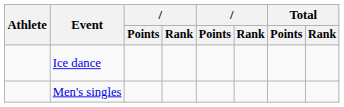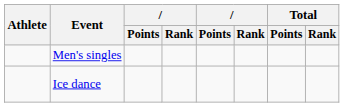 <table class="wikitable" style="font-size:90%; text-align:center">
 <tr>
 <th rowspan=2>Athlete</th>
 <th rowspan=2>Event</th>
 <th colspan=2>/</th>
 <th colspan=2>/</th>
 <th colspan=2>Total</th>
 </tr>
 <tr style="font-size:95%">
 <th>Points</th>
 <th>Rank</th>
 <th>Points</th>
 <th>Rank</th>
 <th>Points</th>
 <th>Rank</th>
 </tr>
 <tr>
+<td align=left> </td>
+<td align=left><a href='#'>Men's singles</a></td>
+<td></td>
+<td></td>
+<td></td>
+<td></td>
+<td></td>
+<td></td>
+</tr>
+<tr>
 <td align=left> <br> </td>
 <td align=left><a href='#'>Ice dance</a></td>
 <td></td>
 <td></td>
 <td></td>
 <td></td>
 <td></td>
 <td></td>
 </tr>
-<tr>
-<td align=left> </td>
-<td align=left><a href='#'>Men's singles</a></td>
-<td></td>
-<td></td>
-<td></td>
-<td></td>
-<td></td>
-<td></td>
-</tr>
 </table>
